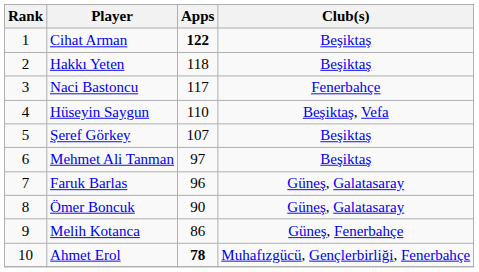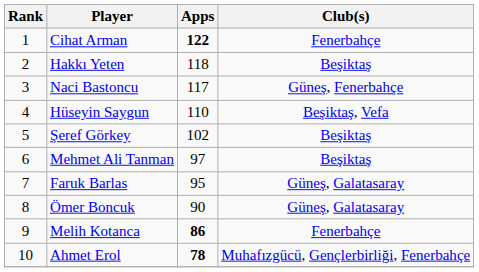 <table class="wikitable" style="text-align:center;margin-left:1em;float:left">
 <tr>
 <th>Rank</th>
 <th>Player</th>
 <th>Apps</th>
 <th>Club(s)</th>
 </tr>
 <tr>
 <td>1</td>
 <td style="text-align:left;"><a href='#'>Cihat Arman</a></td>
 <td><strong>122</strong></td>
-<td><a href='#'>Beşiktaş</a></td>
+<td><a href='#'>Fenerbahçe</a></td>
 </tr>
 <tr>
 <td>2</td>
 <td style="text-align:left;"><a href='#'>Hakkı Yeten</a></td>
 <td>118</td>
 <td><a href='#'>Beşiktaş</a></td>
 </tr>
 <tr>
 <td>3</td>
 <td style="text-align:left;"><a href='#'>Naci Bastoncu</a></td>
 <td>117</td>
-<td><a href='#'>Fenerbahçe</a></td>
+<td><a href='#'>Güneş</a>, <a href='#'>Fenerbahçe</a></td>
 </tr>
 <tr>
 <td>4</td>
 <td style="text-align:left;"><a href='#'>Hüseyin Saygun</a></td>
 <td>110</td>
 <td><a href='#'>Beşiktaş</a>, <a href='#'>Vefa</a></td>
 </tr>
 <tr>
 <td>5</td>
 <td style="text-align:left;"><a href='#'>Şeref Görkey</a></td>
-<td>107</td>
+<td>102</td>
 <td><a href='#'>Beşiktaş</a></td>
 </tr>
 <tr>
 <td>6</td>
 <td style="text-align:left;"><a href='#'>Mehmet Ali Tanman</a></td>
 <td>97</td>
 <td><a href='#'>Beşiktaş</a></td>
 </tr>
 <tr>
 <td>7</td>
 <td style="text-align:left;"><a href='#'>Faruk Barlas</a></td>
-<td>96</td>
+<td>95</td>
 <td><a href='#'>Güneş</a>, <a href='#'>Galatasaray</a></td>
 </tr>
 <tr>
 <td>8</td>
 <td style="text-align:left;"><a href='#'>Ömer Boncuk</a></td>
 <td>90</td>
 <td><a href='#'>Güneş</a>, <a href='#'>Galatasaray</a></td>
 </tr>
 <tr>
 <td>9</td>
 <td style="text-align:left;"><a href='#'>Melih Kotanca</a></td>
-<td>86</td>
-<td><a href='#'>Güneş</a>, <a href='#'>Fenerbahçe</a></td>
+<td><strong>86</strong></td>
+<td><a href='#'>Fenerbahçe</a></td>
 </tr>
 <tr>
 <td>10</td>
 <td style="text-align:left;"><a href='#'>Ahmet Erol</a></td>
 <td><strong>78</strong></td>
 <td><a href='#'>Muhafızgücü</a>, <a href='#'>Gençlerbirliği</a>, <a href='#'>Fenerbahçe</a></td>
 </tr>
 <tr>
 </tr>
 </table>
